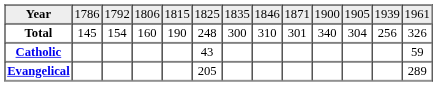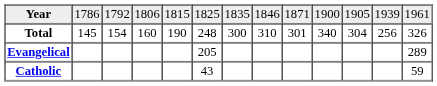 <table border="1" cellpadding="2" cellspacing="0" width="500">
 <tr bgcolor="#eeeeee" align="center">
 <td><strong>Year</strong></td>
 <td>1786</td>
 <td>1792</td>
 <td>1806</td>
 <td>1815</td>
 <td>1825</td>
 <td>1835</td>
 <td>1846</td>
 <td>1871</td>
 <td>1900</td>
 <td>1905</td>
 <td>1939</td>
 <td>1961</td>
 </tr>
 <tr align="center">
 <td><strong>Total</strong></td>
 <td>145</td>
 <td>154</td>
 <td>160</td>
 <td>190</td>
 <td>248</td>
 <td>300</td>
 <td>310</td>
 <td>301</td>
 <td>340</td>
 <td>304</td>
 <td>256</td>
 <td>326</td>
 </tr>
 <tr align="center">
+<td><strong><a href='#'>Evangelical</a></strong></td>
+<td> </td>
+<td> </td>
+<td> </td>
+<td> </td>
+<td>205</td>
+<td> </td>
+<td> </td>
+<td> </td>
+<td> </td>
+<td> </td>
+<td> </td>
+<td>289</td>
+</tr>
+<tr align="center">
 <td><strong><a href='#'>Catholic</a></strong></td>
 <td> </td>
 <td> </td>
 <td> </td>
 <td> </td>
 <td>43</td>
 <td> </td>
 <td> </td>
 <td> </td>
 <td> </td>
 <td> </td>
 <td> </td>
 <td>59</td>
 </tr>
-<tr align="center">
-<td><strong><a href='#'>Evangelical</a></strong></td>
-<td> </td>
-<td> </td>
-<td> </td>
-<td> </td>
-<td>205</td>
-<td> </td>
-<td> </td>
-<td> </td>
-<td> </td>
-<td> </td>
-<td> </td>
-<td>289</td>
-</tr>
 </table>
